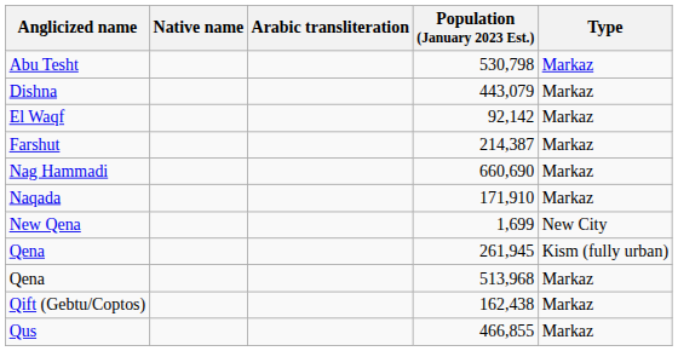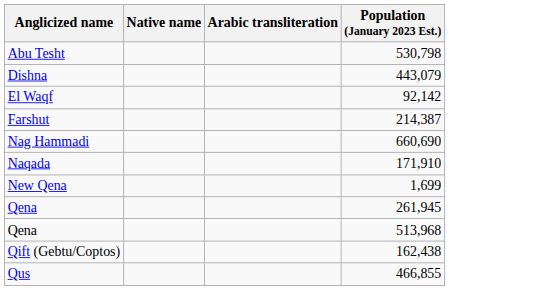 <table class="sortable wikitable plainrowheaders">
 <tr>
 <th>Anglicized name</th>
 <th>Native name</th>
 <th>Arabic transliteration</th>
 <th>Population<br><small>(January 2023 Est.)</small></th>
-<th>Type</th>
 </tr>
 <tr>
 <td><a href='#'>Abu Tesht</a></td>
 <td style="text-align:right;"></td>
 <td></td>
 <td style="text-align:right;">530,798</td>
-<td><a href='#'>Markaz</a></td>
 </tr>
 <tr>
 <td><a href='#'>Dishna</a></td>
 <td style="text-align:right;"></td>
 <td></td>
 <td style="text-align:right;">443,079</td>
-<td>Markaz</td>
 </tr>
 <tr>
 <td><a href='#'>El Waqf</a></td>
 <td style="text-align:right;"></td>
 <td></td>
 <td style="text-align:right;">92,142</td>
-<td>Markaz</td>
 </tr>
 <tr>
 <td><a href='#'>Farshut</a></td>
 <td style="text-align:right;"></td>
 <td></td>
 <td style="text-align:right;">214,387</td>
-<td>Markaz</td>
 </tr>
 <tr>
 <td><a href='#'>Nag Hammadi</a></td>
 <td style="text-align:right;"></td>
 <td></td>
 <td style="text-align:right;">660,690</td>
-<td>Markaz</td>
 </tr>
 <tr>
 <td><a href='#'>Naqada</a></td>
 <td style="text-align:right;"></td>
 <td></td>
 <td style="text-align:right;">171,910</td>
-<td>Markaz</td>
 </tr>
 <tr>
 <td><a href='#'>New Qena</a></td>
 <td style="text-align:right;"></td>
 <td></td>
 <td style="text-align:right;">1,699</td>
-<td>New City</td>
 </tr>
 <tr>
 <td><a href='#'>Qena</a></td>
 <td style="text-align:right;"></td>
 <td></td>
 <td style="text-align:right;">261,945</td>
-<td>Kism (fully urban)</td>
 </tr>
 <tr>
 <td>Qena</td>
 <td style="text-align:right;"></td>
 <td></td>
 <td style="text-align:right;">513,968</td>
-<td>Markaz</td>
 </tr>
 <tr>
 <td><a href='#'>Qift</a> (Gebtu/Coptos)</td>
 <td style="text-align:right;"></td>
 <td></td>
 <td style="text-align:right;">162,438</td>
-<td>Markaz</td>
 </tr>
 <tr>
 <td><a href='#'>Qus</a></td>
 <td style="text-align:right;"></td>
 <td></td>
 <td style="text-align:right;">466,855</td>
-<td>Markaz</td>
 </tr>
 </table>
